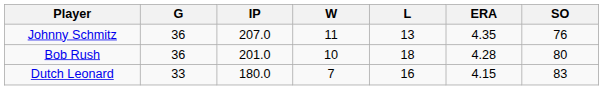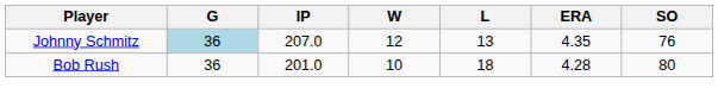 <table class="wikitable sortable" style="text-align:center;">
 <tr>
 <th bgcolor="#DDDDFF" width="16%">Player</th>
 <th bgcolor="#DDDDFF" width="9%">G</th>
 <th bgcolor="#DDDDFF" width="9%">IP</th>
 <th bgcolor="#DDDDFF" width="9%">W</th>
 <th bgcolor="#DDDDFF" width="9%">L</th>
 <th bgcolor="#DDDDFF" width="9%">ERA</th>
 <th bgcolor="#DDDDFF" width="9%">SO</th>
 </tr>
 <tr align="center">
 <td><a href='#'>Johnny Schmitz</a></td>
-<td>36</td>
+<td style="background: lightblue;">36</td>
 <td>207.0</td>
-<td>11</td>
+<td>12</td>
 <td>13</td>
 <td>4.35</td>
 <td>76</td>
 </tr>
 <tr align=center>
 <td><a href='#'>Bob Rush</a></td>
 <td>36</td>
 <td>201.0</td>
 <td>10</td>
 <td>18</td>
 <td>4.28</td>
 <td>80</td>
 </tr>
-<tr align=center>
-<td><a href='#'>Dutch Leonard</a></td>
-<td>33</td>
-<td>180.0</td>
-<td>7</td>
-<td>16</td>
-<td>4.15</td>
-<td>83</td>
-</tr>
 </table>
